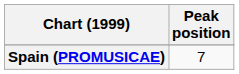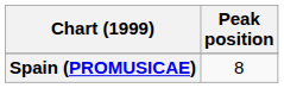 <table class="wikitable plainrowheaders" style="text-align:center">
 <tr>
 <th scope="col">Chart (1999)</th>
 <th scope="col">Peak<br>position</th>
 </tr>
 <tr>
 </tr>
 <tr>
 </tr>
 <tr>
 <th scope="row">Spain (<a href='#'>PROMUSICAE</a>)</th>
-<td>7</td>
+<td>8</td>
 </tr>
 </table>
